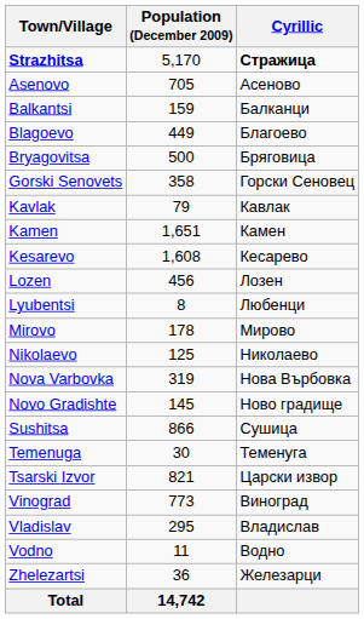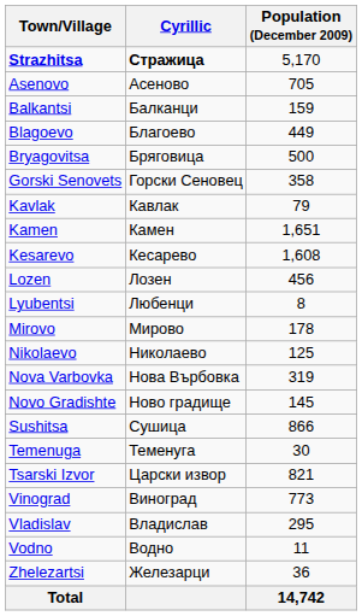 <table class="wikitable sortable">
 <tr>
 <th>Town/Village</th>
+<th><a href='#'>Cyrillic</a></th>
 <th>Population<br><small>(December 2009)</small></th>
-<th><a href='#'>Cyrillic</a></th>
 </tr>
 <tr>
 <td><strong><a href='#'>Strazhitsa</a></strong></td>
+<td><strong>Стражица</strong></td>
 <td align="center">5,170</td>
-<td><strong>Стражица</strong></td>
 </tr>
 <tr>
 <td><a href='#'>Asenovo</a></td>
+<td>Асеново</td>
 <td align="center">705</td>
-<td>Асеново</td>
 </tr>
 <tr>
 <td><a href='#'>Balkantsi</a></td>
+<td>Балканци</td>
 <td align="center">159</td>
-<td>Балканци</td>
 </tr>
 <tr>
 <td><a href='#'>Blagoevo</a></td>
+<td>Благоево</td>
 <td align="center">449</td>
-<td>Благоево</td>
 </tr>
 <tr>
 <td><a href='#'>Bryagovitsa</a></td>
+<td>Бряговица</td>
 <td align="center">500</td>
-<td>Бряговица</td>
 </tr>
 <tr>
 <td><a href='#'>Gorski Senovets</a></td>
+<td>Горски Сеновец</td>
 <td align="center">358</td>
-<td>Горски Сеновец</td>
 </tr>
 <tr>
 <td><a href='#'>Kavlak</a></td>
+<td>Кавлак</td>
 <td align="center">79</td>
-<td>Кавлак</td>
 </tr>
 <tr>
 <td><a href='#'>Kamen</a></td>
+<td>Камен</td>
 <td align="center">1,651</td>
-<td>Камен</td>
 </tr>
 <tr>
 <td><a href='#'>Kesarevo</a></td>
+<td>Кесарево</td>
 <td align="center">1,608</td>
-<td>Кесарево</td>
 </tr>
 <tr>
 <td><a href='#'>Lozen</a></td>
+<td>Лозен</td>
 <td align="center">456</td>
-<td>Лозен</td>
 </tr>
 <tr>
 <td><a href='#'>Lyubentsi</a></td>
+<td>Любенци</td>
 <td align="center">8</td>
-<td>Любенци</td>
 </tr>
 <tr>
 <td><a href='#'>Mirovo</a></td>
+<td>Мирово</td>
 <td align="center">178</td>
-<td>Мирово</td>
 </tr>
 <tr>
 <td><a href='#'>Nikolaevo</a></td>
+<td>Николаево</td>
 <td align="center">125</td>
-<td>Николаево</td>
 </tr>
 <tr>
 <td><a href='#'>Nova Varbovka</a></td>
+<td>Нова Върбовка</td>
 <td align="center">319</td>
-<td>Нова Върбовка</td>
 </tr>
 <tr>
 <td><a href='#'>Novo Gradishte</a></td>
+<td>Ново градище</td>
 <td align="center">145</td>
-<td>Ново градище</td>
 </tr>
 <tr>
 <td><a href='#'>Sushitsa</a></td>
+<td>Сушица</td>
 <td align="center">866</td>
-<td>Сушица</td>
 </tr>
 <tr>
 <td><a href='#'>Temenuga</a></td>
+<td>Теменуга</td>
 <td align="center">30</td>
-<td>Теменуга</td>
 </tr>
 <tr>
 <td><a href='#'>Tsarski Izvor</a></td>
+<td>Царски извор</td>
 <td align="center">821</td>
-<td>Царски извор</td>
 </tr>
 <tr>
 <td><a href='#'>Vinograd</a></td>
+<td>Виноград</td>
 <td align="center">773</td>
-<td>Виноград</td>
 </tr>
 <tr>
 <td><a href='#'>Vladislav</a></td>
+<td>Владислав</td>
 <td align="center">295</td>
-<td>Владислав</td>
 </tr>
 <tr>
 <td><a href='#'>Vodno</a></td>
+<td>Водно</td>
 <td align="center">11</td>
-<td>Водно</td>
 </tr>
 <tr>
 <td><a href='#'>Zhelezartsi</a></td>
+<td>Железарци</td>
 <td align="center">36</td>
-<td>Железарци</td>
 </tr>
 <tr>
 <th>Total</th>
+<th></th>
 <th align="center">14,742</th>
-<th></th>
 </tr>
 </table>
